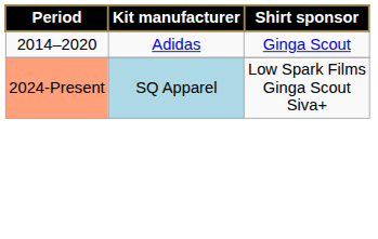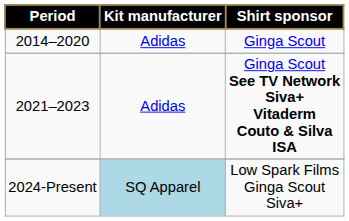 <table class="wikitable" style="text-align: center">
 <tr>
 <th style="background:#000000; color:white; border:2px solid #A08B58;">Period</th>
 <th style="background:#000000; color:white; border:2px solid #A08B58;">Kit manufacturer</th>
 <th style="background:#000000; color:white; border:2px solid #A08B58;">Shirt sponsor</th>
 </tr>
 <tr>
 <td>2014–2020</td>
 <td rowspan="1"><a href='#'>Adidas</a></td>
 <td><a href='#'>Ginga Scout</a></td>
 </tr>
 <tr>
 </tr>
 <tr>
+<td>2021–2023</td>
+<td rowspan="1"><a href='#'>Adidas</a></td>
+<td><a href='#'>Ginga Scout</a><br><strong>See TV Network</strong><br><strong>Siva+</strong><br><strong>Vitaderm</strong><br><strong>Couto & Silva</strong><br><strong>ISA<em></td>
 </tr>
 <tr>
-<td style="background: lightsalmon;">2024-Present</td>
+</tr>
+<tr>
+<td>2024-Present</td>
 <td rowspan="1" style="background: lightblue;"></strong>SQ Apparel<strong></td>
 <td></strong>Low Spark Films<strong><br></strong>Ginga Scout<strong><br></strong>Siva+<strong></td>
 </tr>
 </table>
